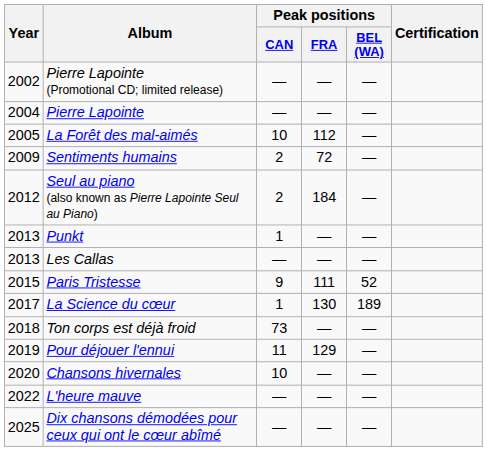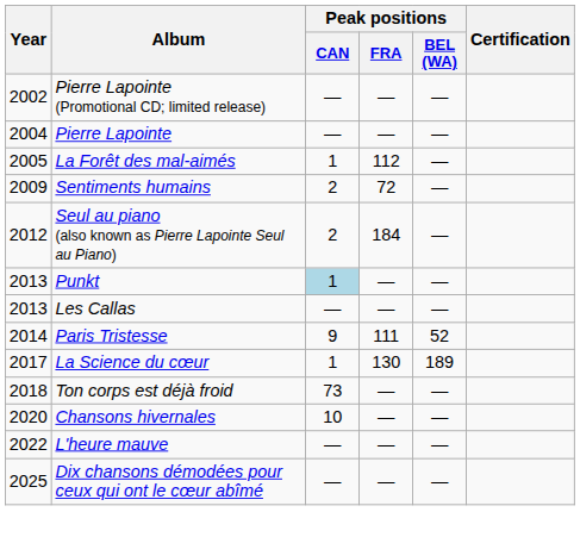 <table class="wikitable">
 <tr>
 <th align="center" rowspan="2" width="10">Year</th>
 <th align="center" rowspan="2" width="230">Album</th>
 <th align="center" colspan="3" width="20">Peak positions</th>
 <th align="center" rowspan="2" width="70">Certification</th>
 </tr>
 <tr>
 <th scope="col" style="width:3em;font-size:90%;"><a href='#'>CAN</a><br></th>
 <th scope="col" style="width:3em;font-size:90%;"><a href='#'>FRA</a><br></th>
 <th scope="col" style="width:3em;font-size:90%;"><a href='#'>BEL <br>(WA)</a></th>
 </tr>
 <tr>
 <td style="text-align:center;">2002</td>
 <td><em>Pierre Lapointe</em> <br><small>(Promotional CD; limited release)</small></td>
 <td style="text-align:center;">—</td>
 <td style="text-align:center;">—</td>
 <td style="text-align:center;">—</td>
 <td style="text-align:center;"></td>
 </tr>
 <tr>
 <td style="text-align:center;">2004</td>
 <td><em><a href='#'>Pierre Lapointe</a></em></td>
 <td style="text-align:center;">—</td>
 <td style="text-align:center;">—</td>
 <td style="text-align:center;">—</td>
 <td style="text-align:center;"></td>
 </tr>
 <tr>
 <td style="text-align:center;">2005</td>
 <td><em><a href='#'>La Forêt des mal-aimés</a></em></td>
-<td style="text-align:center;">10</td>
+<td style="text-align:center;">1</td>
 <td style="text-align:center;">112</td>
 <td style="text-align:center;">—</td>
 <td style="text-align:center;"></td>
 </tr>
 <tr>
 <td style="text-align:center;">2009</td>
 <td><em><a href='#'>Sentiments humains</a></em></td>
 <td style="text-align:center;">2</td>
 <td style="text-align:center;">72</td>
 <td style="text-align:center;">—</td>
 <td style="text-align:center;"></td>
 </tr>
 <tr>
 <td style="text-align:center;">2012</td>
 <td><em><a href='#'>Seul au piano</a></em> <br><small>(also known as <em>Pierre Lapointe Seul au Piano</em>)</small></td>
 <td style="text-align:center;">2</td>
 <td style="text-align:center;">184</td>
 <td style="text-align:center;">—</td>
 <td style="text-align:center;"></td>
 </tr>
 <tr>
 <td style="text-align:center;">2013</td>
 <td><em><a href='#'>Punkt</a></em></td>
-<td style="text-align:center;">1</td>
+<td style="background: lightblue; text-align:center;">1</td>
 <td style="text-align:center;">—</td>
 <td style="text-align:center;">—</td>
 <td style="text-align:center;"></td>
 </tr>
 <tr>
 <td style="text-align:center;">2013</td>
 <td><em>Les Callas</em></td>
 <td style="text-align:center;">—</td>
 <td style="text-align:center;">—</td>
 <td style="text-align:center;">—</td>
 <td style="text-align:center;"></td>
 </tr>
 <tr>
-<td style="text-align:center;">2015</td>
+<td style="text-align:center;">2014</td>
 <td><em><a href='#'>Paris Tristesse</a></em></td>
 <td style="text-align:center;">9</td>
 <td style="text-align:center;">111</td>
 <td style="text-align:center;">52</td>
 <td style="text-align:center;"></td>
 </tr>
 <tr>
 <td style="text-align:center;">2017</td>
 <td><em><a href='#'>La Science du cœur</a></em></td>
 <td style="text-align:center;">1</td>
 <td style="text-align:center;">130<br></td>
 <td style="text-align:center;">189</td>
 <td style="text-align:center;"></td>
 </tr>
 <tr>
 <td style="text-align:center;">2018</td>
 <td><em>Ton corps est déjà froid</em><br></td>
 <td style="text-align:center;">73<br></td>
 <td style="text-align:center;">—</td>
-<td style="text-align:center;">—</td>
-<td style="text-align:center;"></td>
-</tr>
-<tr>
-<td style="text-align:center;">2019</td>
-<td><em><a href='#'>Pour déjouer l'ennui</a></em></td>
-<td style="text-align:center;">11<br></td>
-<td style="text-align:center;">129<br></td>
 <td style="text-align:center;">—</td>
 <td style="text-align:center;"></td>
 </tr>
 <tr>
 <td style="text-align:center;">2020</td>
 <td><em><a href='#'>Chansons hivernales</a></em></td>
 <td style="text-align:center;">10</td>
 <td style="text-align:center;">—</td>
 <td style="text-align:center;">—</td>
 <td style="text-align:center;"></td>
 </tr>
 <tr>
 <td style="text-align:center;">2022</td>
 <td><em><a href='#'>L'heure mauve</a></em></td>
 <td style="text-align:center;">—</td>
 <td style="text-align:center;">—</td>
 <td style="text-align:center;">—</td>
 <td style="text-align:center;"></td>
 </tr>
 <tr>
 <td>2025</td>
 <td><em><a href='#'>Dix chansons démodées pour ceux qui ont le cœur abîmé</a></em></td>
 <td style="text-align:center;">—</td>
 <td style="text-align:center;">—</td>
 <td style="text-align:center;">—</td>
 <td></td>
 </tr>
 </table>
